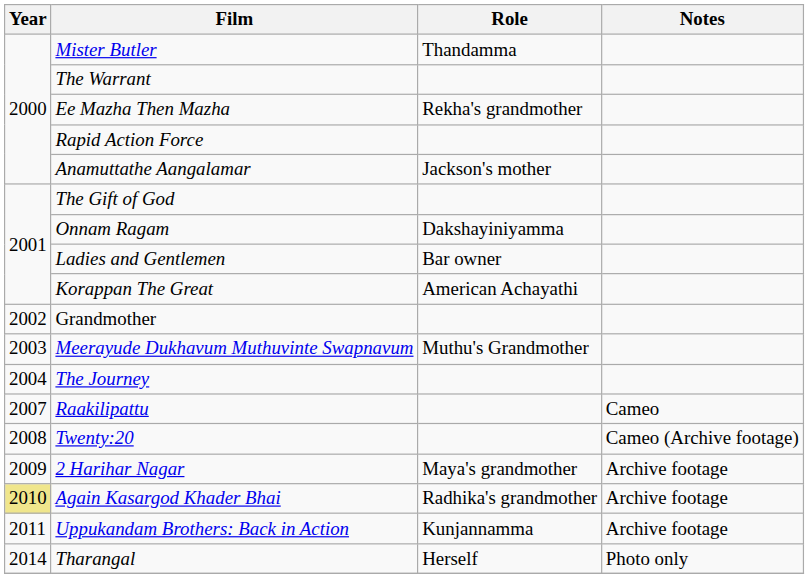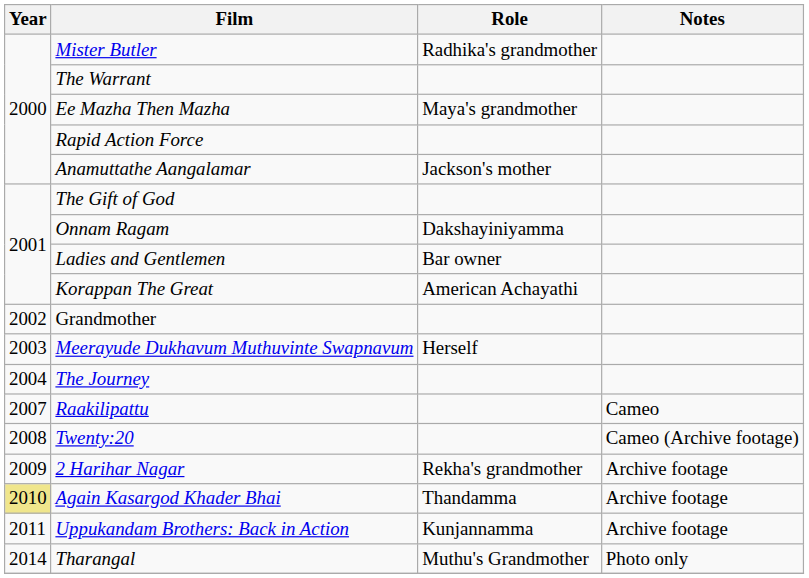 <table class="wikitable sortable">
 <tr>
 <th>Year</th>
 <th>Film</th>
 <th>Role</th>
 <th class="unsortable">Notes</th>
 </tr>
 <tr>
 <td rowspan=5>2000</td>
 <td><em><a href='#'>Mister Butler</a></em></td>
-<td>Thandamma</td>
+<td>Radhika's grandmother</td>
 <td></td>
 </tr>
 <tr>
 <td><em>The Warrant</em></td>
 <td></td>
 <td></td>
 </tr>
 <tr>
 <td><em>Ee Mazha Then Mazha</em></td>
-<td>Rekha's grandmother</td>
+<td>Maya's grandmother</td>
 <td></td>
 </tr>
 <tr>
 <td><em>Rapid Action Force</em></td>
 <td></td>
 <td></td>
 </tr>
 <tr>
 <td><em>Anamuttathe Aangalamar</em></td>
 <td>Jackson's mother</td>
 <td></td>
 </tr>
 <tr>
 <td rowspan=4>2001</td>
 <td><em>The Gift of God</em></td>
 <td></td>
 <td></td>
 </tr>
 <tr>
 <td><em>Onnam Ragam</em></td>
 <td>Dakshayiniyamma</td>
 <td></td>
 </tr>
 <tr>
 <td><em>Ladies and Gentlemen</em></td>
 <td>Bar owner</td>
 <td></td>
 </tr>
 <tr>
 <td><em>Korappan The Great</em></td>
 <td>American Achayathi</td>
 <td></td>
 </tr>
 <tr>
 <td>2002</td>
 <td>Grandmother</td>
 <td></td>
 <td></td>
 </tr>
 <tr>
 <td>2003</td>
 <td><em><a href='#'>Meerayude Dukhavum Muthuvinte Swapnavum</a></em></td>
-<td>Muthu's Grandmother</td>
+<td>Herself</td>
 <td></td>
 </tr>
 <tr>
 <td>2004</td>
 <td><em><a href='#'>The Journey</a></em></td>
 <td></td>
 <td></td>
 </tr>
 <tr>
 <td>2007</td>
 <td><em><a href='#'>Raakilipattu</a></em></td>
 <td></td>
 <td>Cameo</td>
 </tr>
 <tr>
 <td>2008</td>
 <td><em><a href='#'>Twenty:20</a></em></td>
 <td></td>
 <td>Cameo (Archive footage)</td>
 </tr>
 <tr>
 <td>2009</td>
 <td><em><a href='#'>2 Harihar Nagar</a></em></td>
-<td>Maya's grandmother</td>
+<td>Rekha's grandmother</td>
 <td>Archive footage</td>
 </tr>
 <tr>
 <td style="background: khaki;">2010</td>
 <td><em><a href='#'>Again Kasargod Khader Bhai</a></em></td>
-<td>Radhika's grandmother</td>
+<td>Thandamma</td>
 <td>Archive footage</td>
 </tr>
 <tr>
 <td>2011</td>
 <td><em><a href='#'>Uppukandam Brothers: Back in Action</a></em></td>
 <td>Kunjannamma</td>
 <td>Archive footage</td>
 </tr>
 <tr>
 <td>2014</td>
 <td><em>Tharangal</em></td>
-<td>Herself</td>
+<td>Muthu's Grandmother</td>
 <td>Photo only</td>
 </tr>
 <tr>
 </tr>
 </table>
